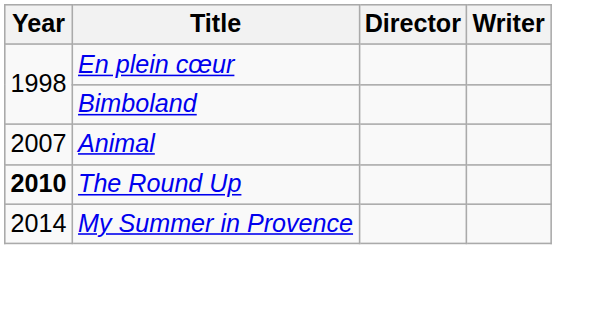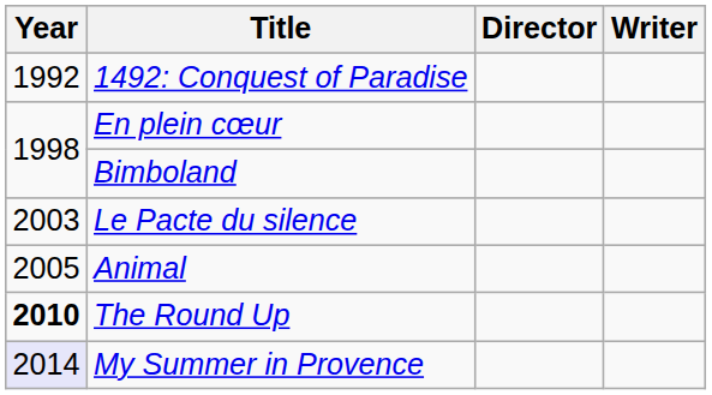 <table class="wikitable">
 <tr>
 <th>Year</th>
 <th>Title</th>
 <th>Director</th>
 <th>Writer</th>
+</tr>
+<tr>
+<td>1992</td>
+<td><em><a href='#'>1492: Conquest of Paradise</a></em></td>
+<td></td>
+<td></td>
 </tr>
 <tr>
 <td rowspan=2>1998</td>
 <td><em><a href='#'>En plein cœur</a></em></td>
 <td></td>
 <td></td>
 </tr>
 <tr>
 <td><em><a href='#'>Bimboland</a></em></td>
 <td></td>
 <td></td>
 </tr>
 <tr>
-<td>2007</td>
+<td>2003</td>
+<td><em><a href='#'>Le Pacte du silence</a></em></td>
+<td></td>
+<td></td>
+</tr>
+<tr>
+<td>2005</td>
 <td><em><a href='#'>Animal</a></em></td>
 <td></td>
 <td></td>
 </tr>
 <tr>
 <td><strong>2010</strong></td>
 <td><em><a href='#'>The Round Up</a></em></td>
 <td></td>
 <td></td>
 </tr>
 <tr>
-<td>2014</td>
+<td style="background: lavender;">2014</td>
 <td><em><a href='#'>My Summer in Provence</a></em></td>
 <td></td>
 <td></td>
 </tr>
 </table>
